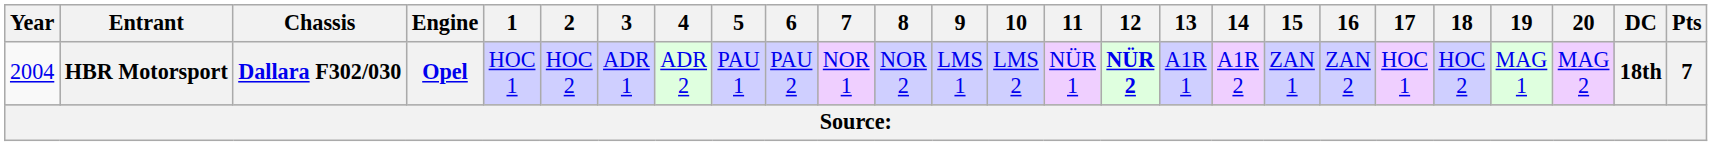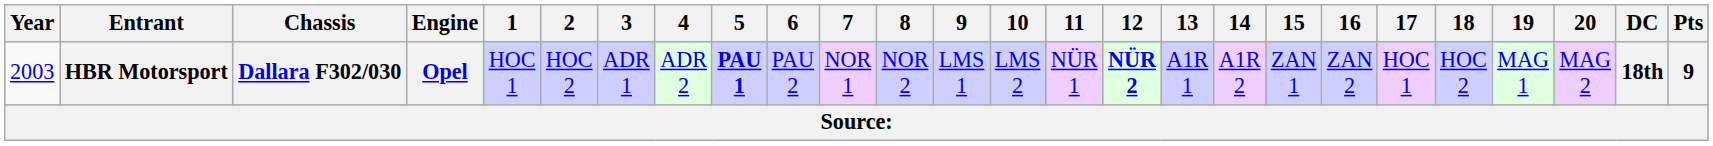 <table class="wikitable" style="text-align:center; font-size:90%">
 <tr>
 <th>Year</th>
 <th>Entrant</th>
 <th>Chassis</th>
 <th>Engine</th>
 <th>1</th>
 <th>2</th>
 <th>3</th>
 <th>4</th>
 <th>5</th>
 <th>6</th>
 <th>7</th>
 <th>8</th>
 <th>9</th>
 <th>10</th>
 <th>11</th>
 <th>12</th>
 <th>13</th>
 <th>14</th>
 <th>15</th>
 <th>16</th>
 <th>17</th>
 <th>18</th>
 <th>19</th>
 <th>20</th>
 <th>DC</th>
 <th>Pts</th>
 </tr>
 <tr>
-<td><a href='#'>2004</a></td>
+<td><a href='#'>2003</a></td>
 <th>HBR Motorsport</th>
 <th><a href='#'>Dallara</a> F302/030</th>
 <th><a href='#'>Opel</a></th>
 <td style="background:#CFCFFF;"><a href='#'>HOC<br>1</a><br></td>
 <td style="background:#CFCFFF;"><a href='#'>HOC<br>2</a><br></td>
 <td style="background:#CFCFFF;"><a href='#'>ADR<br>1</a><br></td>
 <td style="background:#DFFFDF;"><a href='#'>ADR<br>2</a><br></td>
-<td style="background:#CFCFFF;"><a href='#'>PAU<br>1</a><br></td>
+<td style="background:#CFCFFF;"><strong><a href='#'>PAU<br>1</a><br></strong></td>
 <td style="background:#CFCFFF;"><a href='#'>PAU<br>2</a><br></td>
 <td style="background:#EFCFFF;"><a href='#'>NOR<br>1</a><br></td>
 <td style="background:#CFCFFF;"><a href='#'>NOR<br>2</a><br></td>
 <td style="background:#CFCFFF;"><a href='#'>LMS<br>1</a><br></td>
 <td style="background:#CFCFFF;"><a href='#'>LMS<br>2</a><br></td>
 <td style="background:#EFCFFF;"><a href='#'>NÜR<br>1</a><br></td>
 <td style="background:#DFFFDF;"><strong><a href='#'>NÜR<br>2</a><br></strong></td>
 <td style="background:#CFCFFF;"><a href='#'>A1R<br>1</a><br></td>
 <td style="background:#EFCFFF;"><a href='#'>A1R<br>2</a><br></td>
 <td style="background:#CFCFFF;"><a href='#'>ZAN<br>1</a><br></td>
 <td style="background:#CFCFFF;"><a href='#'>ZAN<br>2</a><br></td>
 <td style="background:#EFCFFF;"><a href='#'>HOC<br>1</a><br></td>
 <td style="background:#CFCFFF;"><a href='#'>HOC<br>2</a><br></td>
 <td style="background:#DFFFDF;"><a href='#'>MAG<br>1</a><br></td>
 <td style="background:#EFCFFF;"><a href='#'>MAG<br>2</a><br></td>
 <th>18th</th>
-<th>7</th>
+<th>9</th>
 </tr>
 <tr>
 <th colspan="26">Source:</th>
 </tr>
 </table>
